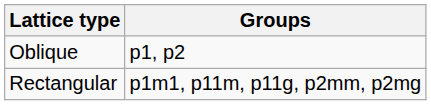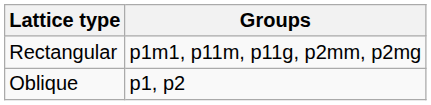 <table class="wikitable">
 <tr>
 <th>Lattice type</th>
 <th>Groups</th>
 </tr>
 <tr>
+<td>Rectangular</td>
+<td>p1m1, p11m, p11g, p2mm, p2mg</td>
+</tr>
+<tr>
 <td>Oblique</td>
 <td>p1, p2</td>
 </tr>
-<tr>
-<td>Rectangular</td>
-<td>p1m1, p11m, p11g, p2mm, p2mg</td>
-</tr>
 </table>
